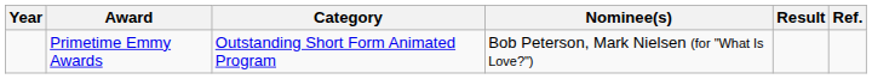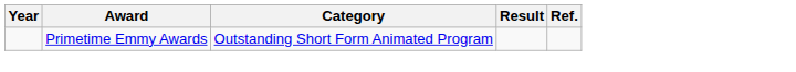 <table class="wikitable">
 <tr>
 <th>Year</th>
 <th>Award</th>
 <th>Category</th>
-<th>Nominee(s)</th>
 <th>Result</th>
 <th>Ref.</th>
 </tr>
 <tr>
 <td></td>
 <td><a href='#'>Primetime Emmy Awards</a></td>
 <td><a href='#'>Outstanding Short Form Animated Program</a></td>
-<td>Bob Peterson, Mark Nielsen <small>(for "What Is Love?")</small></td>
 <td></td>
 <td align="center"></td>
 </tr>
 </table>
